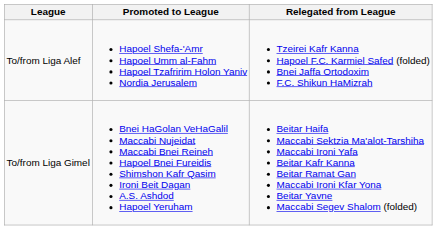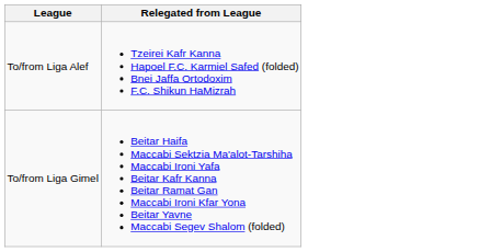 <table class="wikitable">
 <tr>
 <th>League</th>
-<th>Promoted to League</th>
 <th>Relegated from League</th>
 </tr>
 <tr>
 <td>To/from Liga Alef</td>
-<td><br><ul><li><a href='#'>Hapoel Shefa-'Amr</a></li><li><a href='#'>Hapoel Umm al-Fahm</a></li><li><a href='#'>Hapoel Tzafririm Holon Yaniv</a></li><li><a href='#'>Nordia Jerusalem</a></li></ul></td>
 <td><br><ul><li><a href='#'>Tzeirei Kafr Kanna</a></li><li><a href='#'>Hapoel F.C. Karmiel Safed</a> (folded)</li><li><a href='#'>Bnei Jaffa Ortodoxim</a></li><li><a href='#'>F.C. Shikun HaMizrah</a></li></ul></td>
 </tr>
 <tr>
 <td>To/from Liga Gimel</td>
-<td><br><ul><li><a href='#'>Bnei HaGolan VeHaGalil</a></li><li><a href='#'>Maccabi Nujeidat</a></li><li><a href='#'>Maccabi Bnei Reineh</a></li><li><a href='#'>Hapoel Bnei Fureidis</a></li><li><a href='#'>Shimshon Kafr Qasim</a></li><li><a href='#'>Ironi Beit Dagan</a></li><li><a href='#'>A.S. Ashdod</a></li><li><a href='#'>Hapoel Yeruham</a></li></ul></td>
 <td><br><ul><li><a href='#'>Beitar Haifa</a></li><li><a href='#'>Maccabi Sektzia Ma'alot-Tarshiha</a></li><li><a href='#'>Maccabi Ironi Yafa</a></li><li><a href='#'>Beitar Kafr Kanna</a></li><li><a href='#'>Beitar Ramat Gan</a></li><li><a href='#'>Maccabi Ironi Kfar Yona</a></li><li><a href='#'>Beitar Yavne</a></li><li><a href='#'>Maccabi Segev Shalom</a> (folded)</li></ul></td>
 </tr>
 </table>
